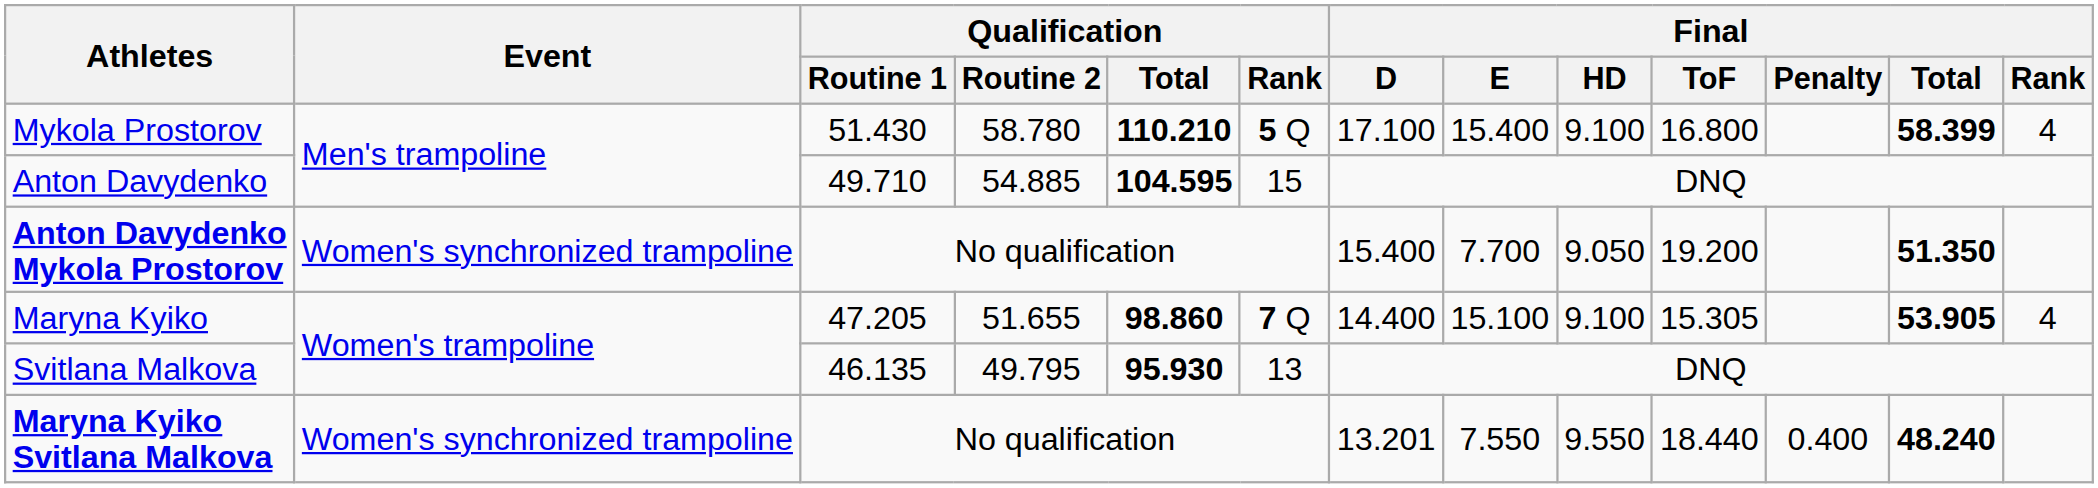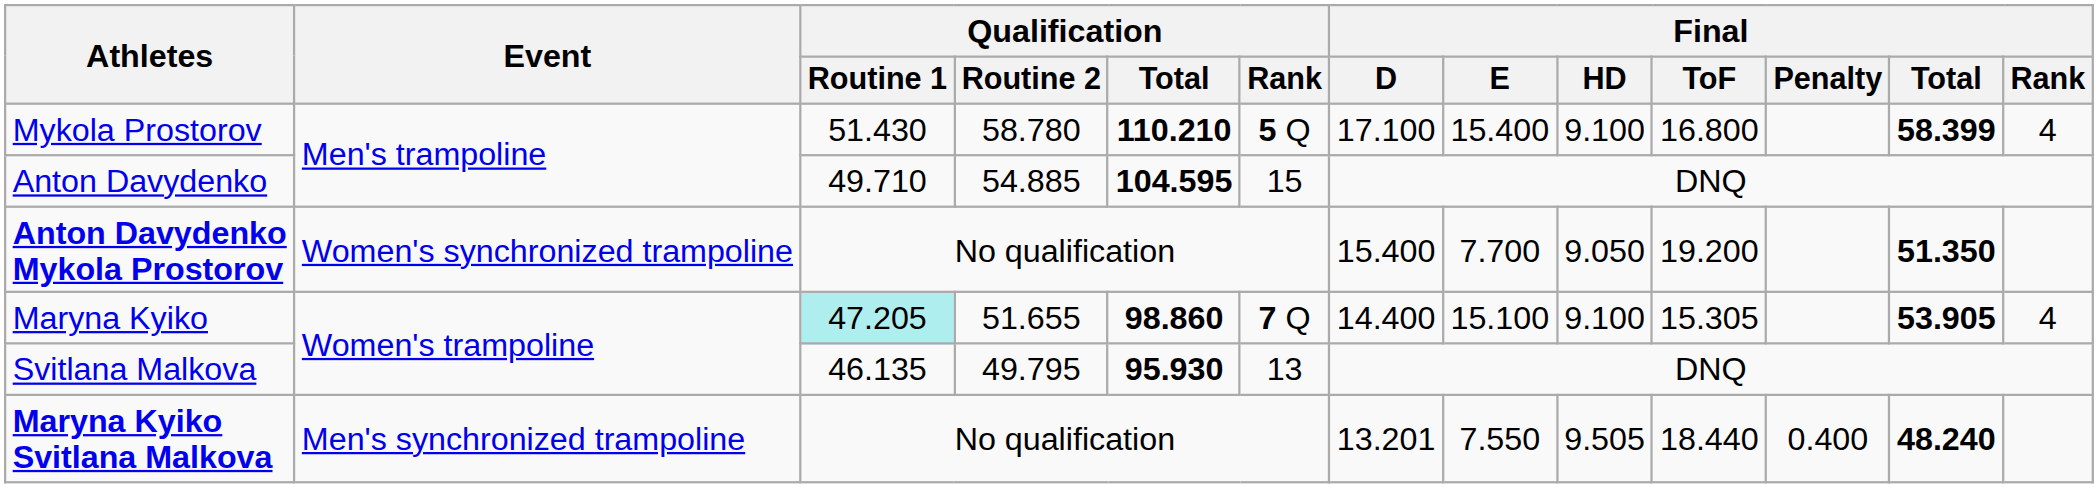 <table class="wikitable" style="font-size:90%">
 <tr>
 <th rowspan="2">Athletes</th>
 <th rowspan="2">Event</th>
 <th colspan="4">Qualification</th>
 <th colspan="7">Final</th>
 </tr>
 <tr style="font-size:95%">
 <th>Routine 1</th>
 <th>Routine 2</th>
 <th>Total</th>
 <th>Rank</th>
 <th>D</th>
 <th>E</th>
 <th>HD</th>
 <th>ToF</th>
 <th>Penalty</th>
 <th>Total</th>
 <th>Rank</th>
 </tr>
 <tr align=center>
 <td align=left><a href='#'>Mykola Prostorov</a></td>
 <td rowspan="2" align=left><a href='#'>Men's trampoline</a></td>
 <td>51.430</td>
 <td>58.780</td>
 <td><strong>110.210</strong></td>
 <td><strong>5</strong> Q</td>
 <td>17.100</td>
 <td>15.400</td>
 <td>9.100</td>
 <td>16.800</td>
 <td></td>
 <td><strong>58.399</strong></td>
 <td>4</td>
 </tr>
 <tr align=center>
 <td align=left><a href='#'>Anton Davydenko</a></td>
 <td>49.710</td>
 <td>54.885</td>
 <td><strong>104.595</strong></td>
 <td>15</td>
 <td colspan="7" align=center>DNQ</td>
 </tr>
 <tr align=center>
 <td align=left><strong><a href='#'>Anton Davydenko</a><br><a href='#'>Mykola Prostorov</a></strong></td>
 <td align=left><a href='#'>Women's synchronized trampoline</a></td>
 <td colspan="4">No qualification</td>
 <td>15.400</td>
 <td>7.700</td>
 <td>9.050</td>
 <td>19.200</td>
 <td></td>
 <td><strong>51.350</strong></td>
 <td></td>
 </tr>
 <tr align=center>
 <td align=left><a href='#'>Maryna Kyiko</a></td>
 <td rowspan="2" align=left><a href='#'>Women's trampoline</a></td>
-<td>47.205</td>
+<td style="background: paleturquoise;">47.205</td>
 <td>51.655</td>
 <td><strong>98.860</strong></td>
 <td><strong>7</strong> Q</td>
 <td>14.400</td>
 <td>15.100</td>
 <td>9.100</td>
 <td>15.305</td>
 <td></td>
 <td><strong>53.905</strong></td>
 <td>4</td>
 </tr>
 <tr align=center>
 <td align=left><a href='#'>Svitlana Malkova</a></td>
 <td>46.135</td>
 <td>49.795</td>
 <td><strong>95.930</strong></td>
 <td>13</td>
 <td colspan="7" align=center>DNQ</td>
 </tr>
 <tr align=center>
 <td align=left><strong><a href='#'>Maryna Kyiko</a><br><a href='#'>Svitlana Malkova</a></strong></td>
-<td align=left><a href='#'>Women's synchronized trampoline</a></td>
+<td align=left><a href='#'>Men's synchronized trampoline</a></td>
 <td colspan="4">No qualification</td>
 <td>13.201</td>
 <td>7.550</td>
-<td>9.550</td>
+<td>9.505</td>
 <td>18.440</td>
 <td>0.400</td>
 <td><strong>48.240</strong></td>
 <td></td>
 </tr>
 </table>
